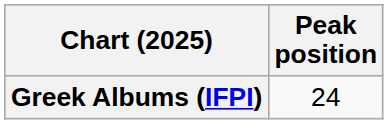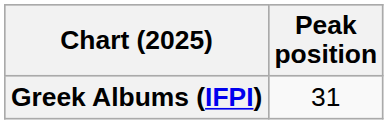 <table class="wikitable sortable plainrowheaders" style="text-align:center">
 <tr>
 <th scope="col">Chart (2025)</th>
 <th scope="col">Peak<br> position</th>
 </tr>
 <tr>
 <th scope="row">Greek Albums (<a href='#'>IFPI</a>)</th>
-<td>24</td>
+<td>31</td>
 </tr>
 </table>
